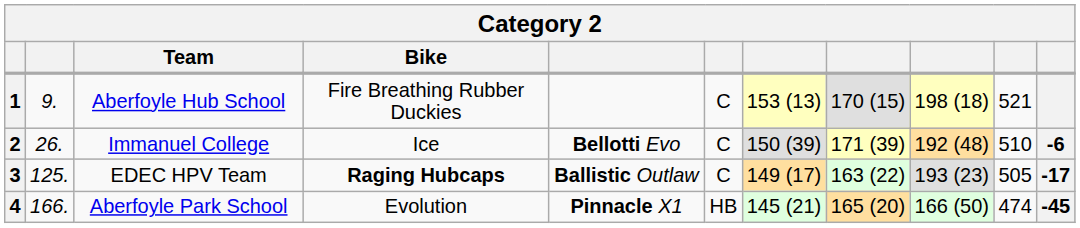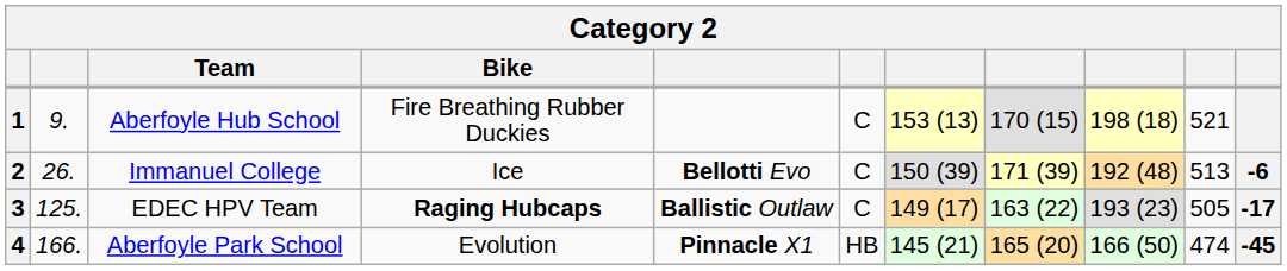 <table class="wikitable collapsible collapsed" style="font-size: 85%; text-align:center">
 <tr>
 <th colspan="11" width="500"><big>Category 2</big></th>
 </tr>
 <tr>
 <th valign="middle" width="5"></th>
 <th valign="middle" width="5"></th>
 <th valign="middle" width="150">Team</th>
 <th valign="middle" width="160">Bike</th>
 <th valign="middle" width="100"></th>
 <th valign="middle" width="6"></th>
 <th><a href='#'></a><br></th>
 <th><a href='#'></a><br></th>
 <th><a href='#'></a><br></th>
 <th valign="middle" width="4"></th>
 <th width="5" valign="middle"></th>
 </tr>
 <tr>
 </tr>
 <tr style="border-top:2px solid #aaaaaa">
 <th>1</th>
 <td><em>9.</em></td>
 <td> <a href='#'>Aberfoyle Hub School</a></td>
 <td>Fire Breathing Rubber Duckies</td>
 <td></td>
 <td>C</td>
 <td bgcolor="#FFFFBF">153 (13)</td>
 <td bgcolor="#dfdfdf">170 (15)</td>
 <td bgcolor="#FFFFBF">198 (18)</td>
 <td>521</td>
 <th></th>
 </tr>
 <tr>
 <th>2</th>
 <td><em>26.</em></td>
 <td> <a href='#'>Immanuel College</a></td>
 <td>Ice</td>
 <td><strong>Bellotti</strong> <em>Evo</em></td>
 <td>C</td>
 <td bgcolor="#dfdfdf">150 (39)</td>
 <td bgcolor="#FFFFBF">171 (39)</td>
 <td bgcolor="#ffdf9f">192 (48)</td>
-<td>510</td>
+<td>513</td>
 <th>-6</th>
 </tr>
 <tr>
 <th>3</th>
 <td><em>125.</em></td>
 <td> EDEC HPV Team</td>
 <td><strong>Raging Hubcaps</strong></td>
 <td><strong>Ballistic</strong> <em>Outlaw</em></td>
 <td>C</td>
 <td bgcolor="#ffdf9f">149 (17)</td>
 <td bgcolor="#dfffdf">163 (22)</td>
 <td bgcolor="#dfdfdf">193 (23)</td>
 <td>505</td>
 <th>-17</th>
 </tr>
 <tr>
 <th>4</th>
 <td><em>166.</em></td>
 <td> <a href='#'>Aberfoyle Park School</a></td>
 <td>Evolution</td>
 <td><strong>Pinnacle</strong> <em>X1</em></td>
 <td>HB</td>
 <td bgcolor="#dfffdf">145 (21)</td>
 <td bgcolor="#ffdf9f">165 (20)</td>
 <td bgcolor="#dfffdf">166 (50)</td>
 <td>474</td>
 <th>-45</th>
 </tr>
 </table>
